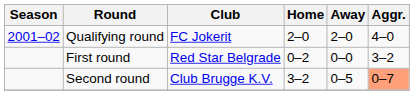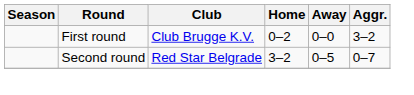 <table class="wikitable">
 <tr>
 <th>Season</th>
 <th>Round</th>
 <th>Club</th>
 <th>Home</th>
 <th>Away</th>
 <th>Aggr.</th>
 </tr>
 <tr>
-<td><a href='#'>2001–02</a></td>
-<td>Qualifying round</td>
-<td> <a href='#'>FC Jokerit</a></td>
-<td>2–0</td>
-<td>2–0</td>
-<td>4–0</td>
-</tr>
-<tr>
 <td></td>
 <td>First round</td>
-<td> <a href='#'>Red Star Belgrade</a></td>
+<td> <a href='#'>Club Brugge K.V.</a></td>
 <td>0–2</td>
 <td>0–0</td>
 <td>3–2</td>
 </tr>
 <tr>
 <td></td>
 <td>Second round</td>
-<td> <a href='#'>Club Brugge K.V.</a></td>
+<td> <a href='#'>Red Star Belgrade</a></td>
 <td>3–2</td>
 <td>0–5</td>
-<td style="background: lightsalmon;">0–7</td>
+<td>0–7</td>
 </tr>
 <tr>
 </tr>
 </table>
